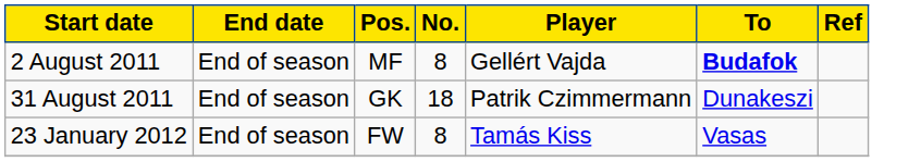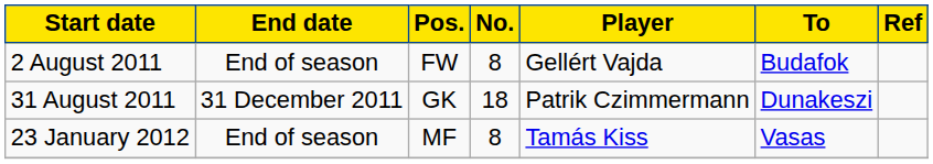 <table class="wikitable plainrowheaders sortable">
 <tr>
 <th style="background-color:#FDE500;color:black;border:1px solid #004292">Start date</th>
 <th style="background-color:#FDE500;color:black;border:1px solid #004292">End date</th>
 <th style="background-color:#FDE500;color:black;border:1px solid #004292">Pos.</th>
 <th style="background-color:#FDE500;color:black;border:1px solid #004292">No.</th>
 <th style="background-color:#FDE500;color:black;border:1px solid #004292">Player</th>
 <th style="background-color:#FDE500;color:black;border:1px solid #004292">To</th>
 <th style="background-color:#FDE500;color:black;border:1px solid #004292">Ref</th>
 </tr>
 <tr>
 <td>2 August 2011</td>
 <td style="text-align:center;">End of season</td>
-<td style="text-align:center;">MF</td>
+<td style="text-align:center;">FW</td>
 <td style="text-align:center;">8</td>
 <td style="text-align:left;"> Gellért Vajda</td>
-<td style="text-align:left;"><strong><a href='#'>Budafok</a></strong></td>
+<td style="text-align:left;"><a href='#'>Budafok</a></td>
 <td></td>
 </tr>
 <tr>
 <td>31 August 2011</td>
-<td style="text-align:center;">End of season</td>
+<td style="text-align:center;">31 December 2011</td>
 <td style="text-align:center;">GK</td>
 <td style="text-align:center;">18</td>
 <td style="text-align:left;"> Patrik Czimmermann</td>
 <td style="text-align:left;"><a href='#'>Dunakeszi</a></td>
 <td></td>
 </tr>
 <tr>
 <td>23 January 2012</td>
 <td style="text-align:center;">End of season</td>
-<td style="text-align:center;">FW</td>
+<td style="text-align:center;">MF</td>
 <td style="text-align:center;">8</td>
 <td style="text-align:left;"> <a href='#'>Tamás Kiss</a></td>
 <td style="text-align:left;"><a href='#'>Vasas</a></td>
 <td></td>
 </tr>
 <tr>
 </tr>
 </table>
